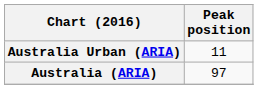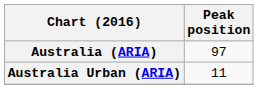 <table class="wikitable sortable plainrowheaders" style="text-align:center">
 <tr>
 <th scope="col">Chart (2016)</th>
 <th scope="col">Peak<br> position</th>
 </tr>
 <tr>
+<th scope="row">Australia (<a href='#'>ARIA</a>)</th>
+<td>97</td>
+</tr>
+<tr>
 <th scope="row">Australia Urban (<a href='#'>ARIA</a>)</th>
 <td>11</td>
-</tr>
-<tr>
-<th scope="row">Australia (<a href='#'>ARIA</a>)</th>
-<td>97</td>
 </tr>
 <tr>
 </tr>
 <tr>
 </tr>
 <tr>
 </tr>
 <tr>
 </tr>
 <tr>
 </tr>
 <tr>
 </tr>
 </table>
